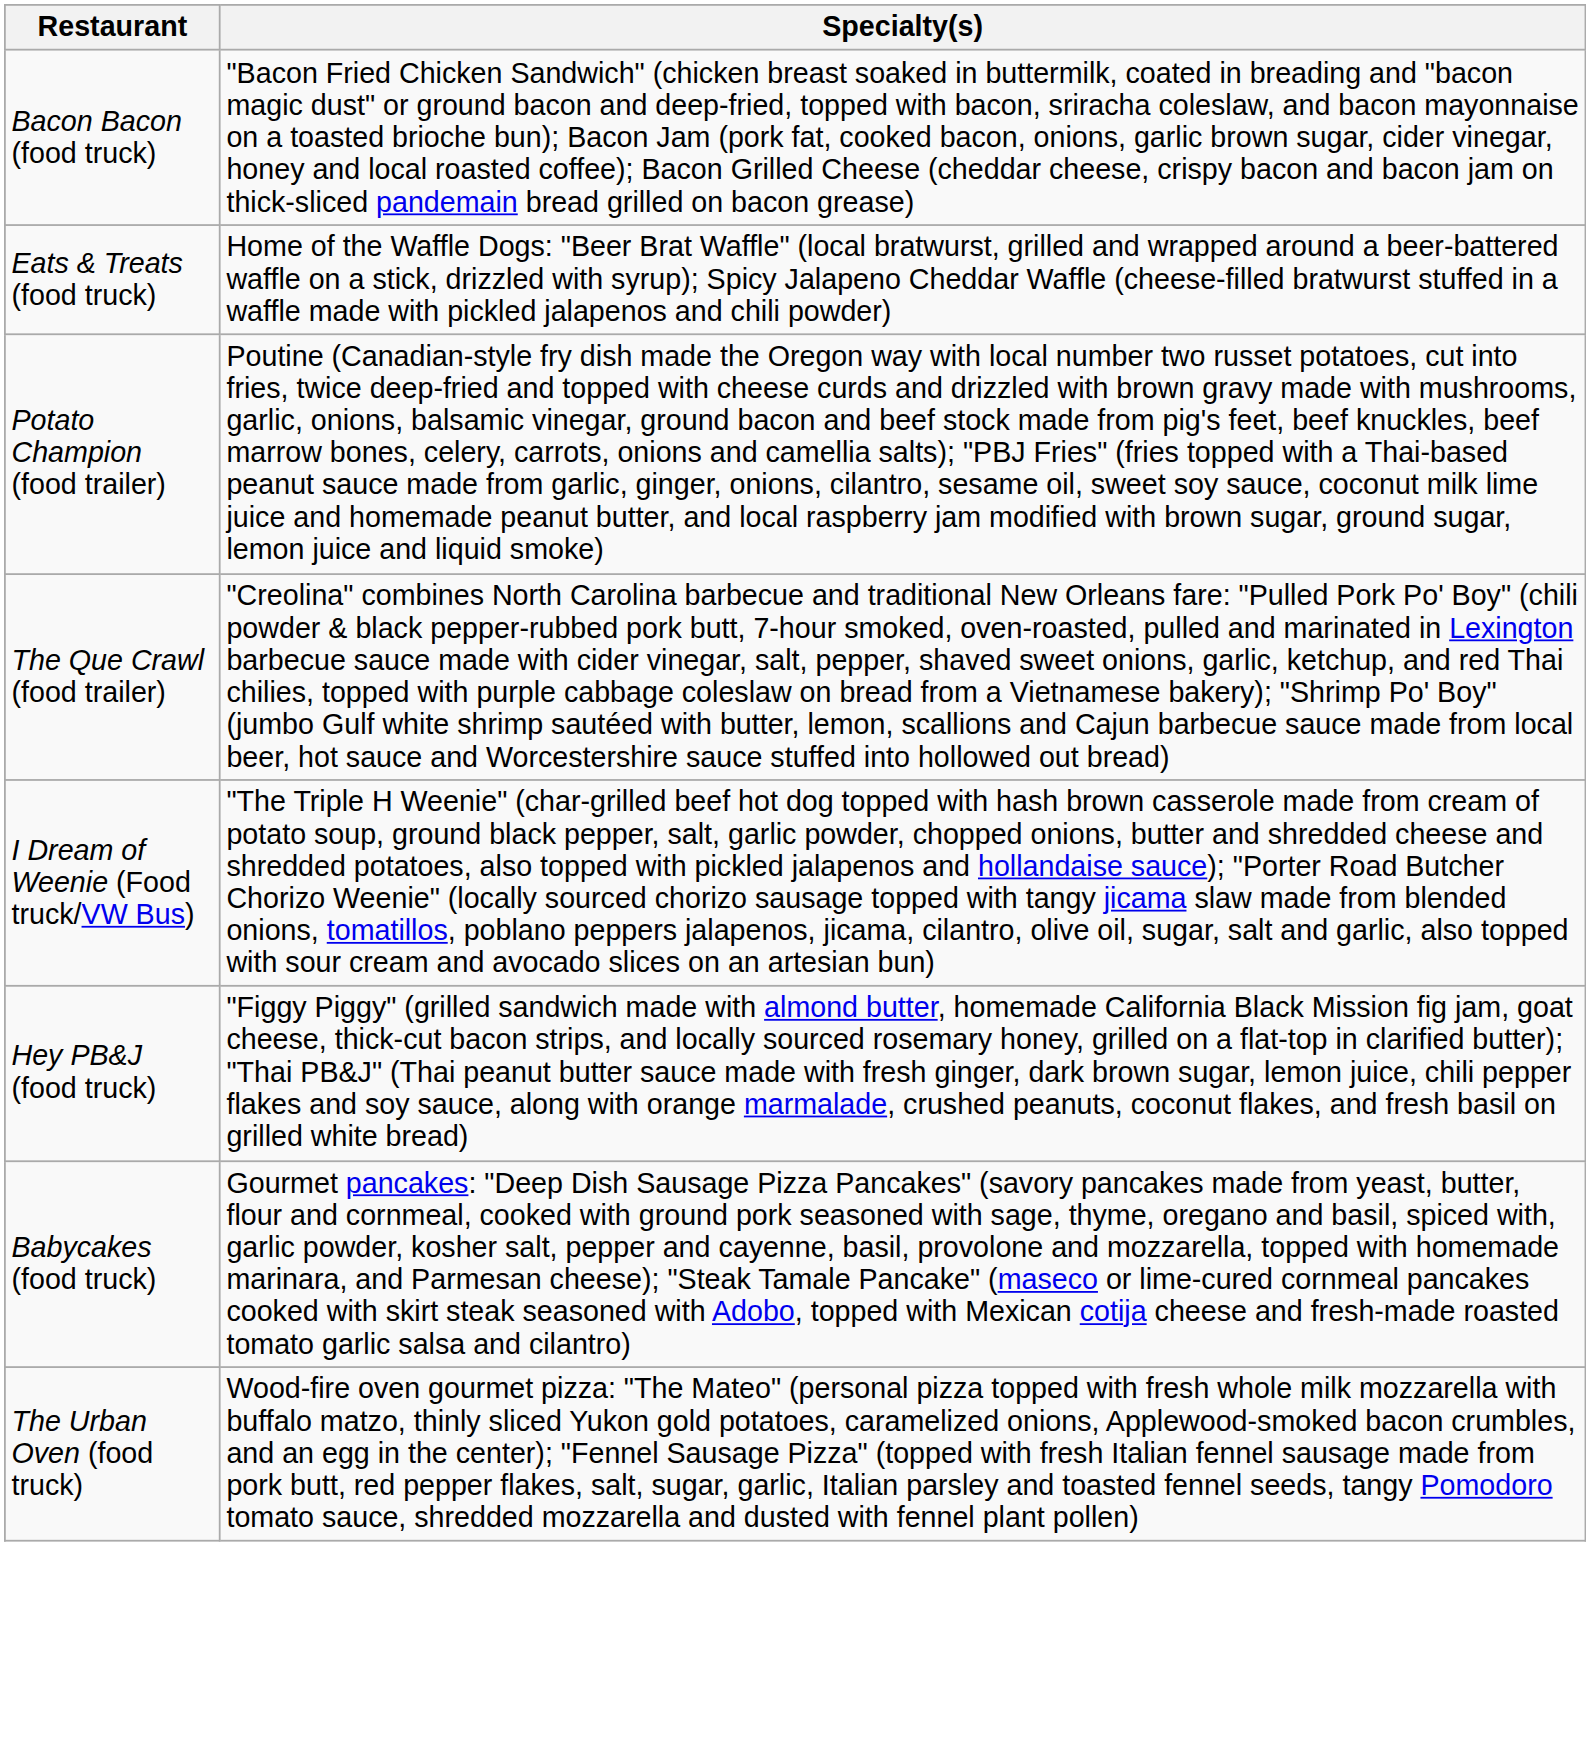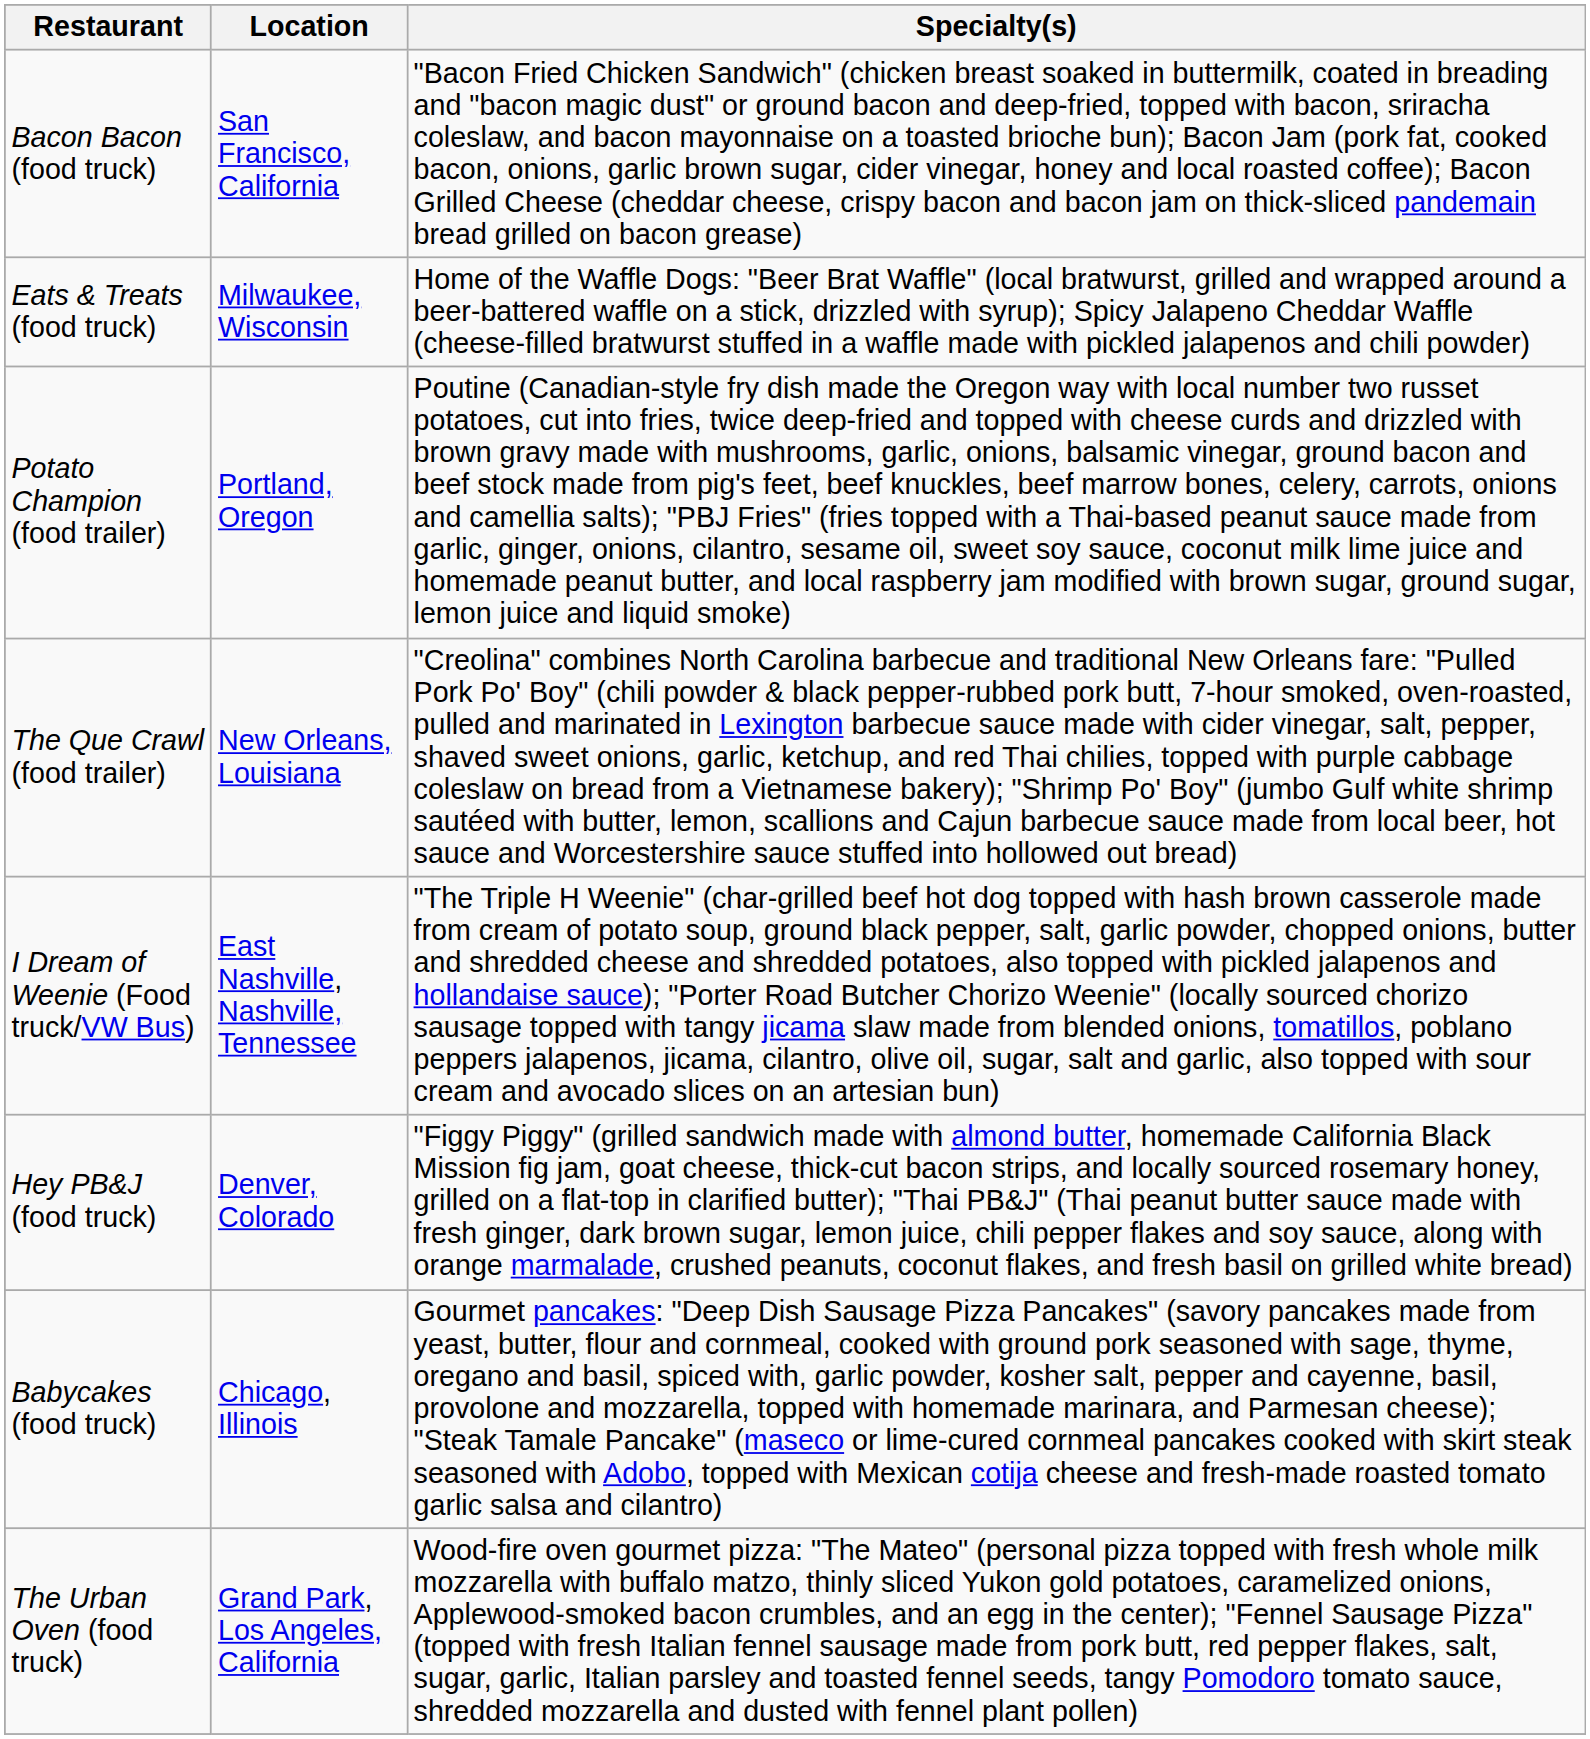 <table class="wikitable" style="width:100%;">
 <tr>
 <th>Restaurant</th>
+<th>Location</th>
 <th>Specialty(s)</th>
 </tr>
 <tr>
 <td><em>Bacon Bacon</em> (food truck)</td>
+<td><a href='#'>San Francisco, California</a></td>
 <td>"Bacon Fried Chicken Sandwich" (chicken breast soaked in buttermilk, coated in breading and "bacon magic dust" or ground bacon and deep-fried, topped with bacon, sriracha coleslaw, and bacon mayonnaise on a toasted brioche bun); Bacon Jam (pork fat, cooked bacon, onions, garlic brown sugar, cider vinegar, honey and local roasted coffee); Bacon Grilled Cheese (cheddar cheese, crispy bacon and bacon jam on thick-sliced <a href='#'>pandemain</a> bread grilled on bacon grease)</td>
 </tr>
 <tr>
 <td><em>Eats & Treats</em> (food truck)</td>
+<td><a href='#'>Milwaukee, Wisconsin</a></td>
 <td>Home of the Waffle Dogs: "Beer Brat Waffle" (local bratwurst, grilled and wrapped around a beer-battered waffle on a stick, drizzled with syrup); Spicy Jalapeno Cheddar Waffle (cheese-filled bratwurst stuffed in a waffle made with pickled jalapenos and chili powder)</td>
 </tr>
 <tr>
 <td><em>Potato Champion</em> (food trailer)</td>
+<td><a href='#'>Portland, Oregon</a></td>
 <td>Poutine (Canadian-style fry dish made the Oregon way with local number two russet potatoes, cut into fries, twice deep-fried and topped with cheese curds and drizzled with brown gravy made with mushrooms, garlic, onions, balsamic vinegar, ground bacon and beef stock made from pig's feet, beef knuckles, beef marrow bones, celery, carrots, onions and camellia salts); "PBJ Fries" (fries topped with a Thai-based peanut sauce made from garlic, ginger, onions, cilantro, sesame oil, sweet soy sauce, coconut milk lime juice and homemade peanut butter, and local raspberry jam modified with brown sugar, ground sugar, lemon juice and liquid smoke)</td>
 </tr>
 <tr>
 <td><em>The Que Crawl</em> (food trailer)</td>
+<td><a href='#'>New Orleans, Louisiana</a></td>
 <td>"Creolina" combines North Carolina barbecue and traditional New Orleans fare: "Pulled Pork Po' Boy" (chili powder & black pepper-rubbed pork butt, 7-hour smoked, oven-roasted, pulled and marinated in <a href='#'>Lexington</a> barbecue sauce made with cider vinegar, salt, pepper, shaved sweet onions, garlic, ketchup, and red Thai chilies, topped with purple cabbage coleslaw on bread from a Vietnamese bakery); "Shrimp Po' Boy" (jumbo Gulf white shrimp sautéed with butter, lemon, scallions and Cajun barbecue sauce made from local beer, hot sauce and Worcestershire sauce stuffed into hollowed out bread)</td>
 </tr>
 <tr>
 <td><em>I Dream of Weenie</em> (Food truck/<a href='#'>VW Bus</a>)</td>
+<td><a href='#'>East Nashville</a>, <a href='#'>Nashville, Tennessee</a></td>
 <td>"The Triple H Weenie" (char-grilled beef hot dog topped with hash brown casserole made from cream of potato soup, ground black pepper, salt, garlic powder, chopped onions, butter and shredded cheese and shredded potatoes, also topped with pickled jalapenos and <a href='#'>hollandaise sauce</a>); "Porter Road Butcher Chorizo Weenie" (locally sourced chorizo sausage topped with tangy <a href='#'>jicama</a> slaw made from blended onions, <a href='#'>tomatillos</a>, poblano peppers jalapenos, jicama, cilantro, olive oil, sugar, salt and garlic, also topped with sour cream and avocado slices on an artesian bun)</td>
 </tr>
 <tr>
 <td><em>Hey PB&J</em> (food truck)</td>
+<td><a href='#'>Denver, Colorado</a></td>
 <td>"Figgy Piggy" (grilled sandwich made with <a href='#'>almond butter</a>, homemade California Black Mission fig jam, goat cheese, thick-cut bacon strips, and locally sourced rosemary honey, grilled on a flat-top in clarified butter); "Thai PB&J" (Thai peanut butter sauce made with fresh ginger, dark brown sugar, lemon juice, chili pepper flakes and soy sauce, along with orange <a href='#'>marmalade</a>, crushed peanuts, coconut flakes, and fresh basil on grilled white bread)</td>
 </tr>
 <tr>
 <td><em>Babycakes</em> (food truck)</td>
+<td><a href='#'>Chicago</a>, <a href='#'>Illinois</a></td>
 <td>Gourmet <a href='#'>pancakes</a>: "Deep Dish Sausage Pizza Pancakes" (savory pancakes made from yeast, butter, flour and cornmeal, cooked with ground pork seasoned with sage, thyme, oregano and basil, spiced with, garlic powder, kosher salt, pepper and cayenne, basil, provolone and mozzarella, topped with homemade marinara, and Parmesan cheese); "Steak Tamale Pancake" (<a href='#'>maseco</a> or lime-cured cornmeal pancakes cooked with skirt steak seasoned with <a href='#'>Adobo</a>, topped with Mexican <a href='#'>cotija</a> cheese and fresh-made roasted tomato garlic salsa and cilantro)</td>
 </tr>
 <tr>
 <td><em>The Urban Oven</em> (food truck)</td>
+<td><a href='#'>Grand Park</a>, <a href='#'>Los Angeles, California</a></td>
 <td>Wood-fire oven gourmet pizza: "The Mateo" (personal pizza topped with fresh whole milk mozzarella with buffalo matzo, thinly sliced Yukon gold potatoes, caramelized onions, Applewood-smoked bacon crumbles, and an egg in the center); "Fennel Sausage Pizza" (topped with fresh Italian fennel sausage made from pork butt, red pepper flakes, salt, sugar, garlic, Italian parsley and toasted fennel seeds, tangy <a href='#'>Pomodoro</a> tomato sauce, shredded mozzarella and dusted with fennel plant pollen)</td>
 </tr>
 </table>
